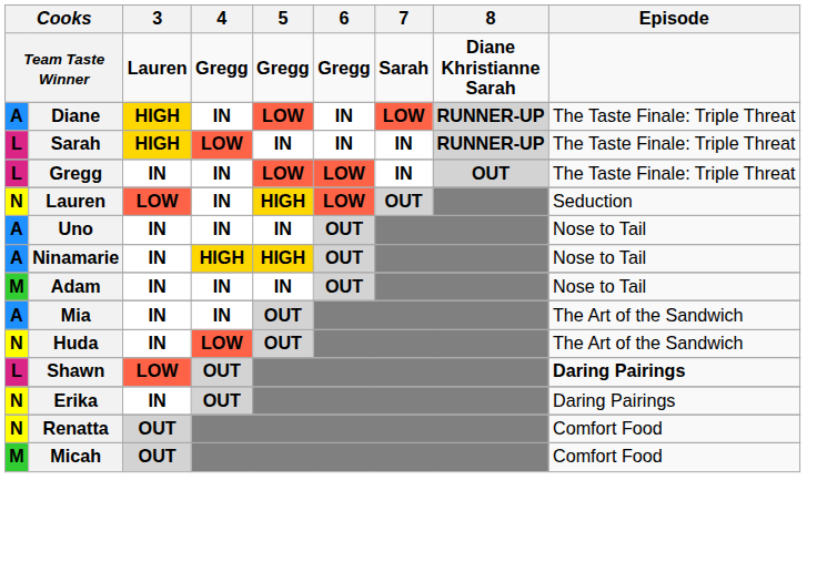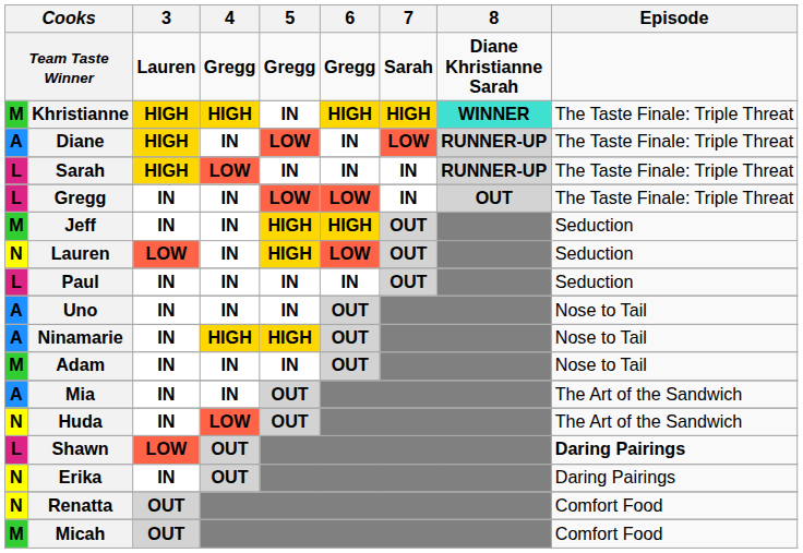 <table class="wikitable" style="text-align: center;">
 <tr>
 </tr>
 <tr>
 <th colspan=2><strong><em>Cooks</em></strong></th>
 <th>3</th>
 <th>4</th>
 <th>5</th>
 <th>6</th>
 <th>7</th>
 <th>8</th>
 <th>Episode</th>
 </tr>
 <tr>
 <th colspan=2><small><strong><em>Team Taste <br>Winner</em></strong></small></th>
 <td><strong>Lauren</strong></td>
 <td><strong>Gregg</strong></td>
 <td><strong>Gregg</strong></td>
 <td><strong>Gregg</strong></td>
 <td><strong>Sarah</strong></td>
 <td><strong>Diane<br>Khristianne<br>Sarah</strong></td>
 <td style="text-align:left"></td>
 </tr>
 <tr>
+</tr>
+<tr>
+<th style="background:limegreen;">M</th>
+<th>Khristianne</th>
+<td style="background:gold;"><strong>HIGH</strong></td>
+<td style="background:gold;"><strong>HIGH</strong></td>
+<td style="background:white;"><strong>IN</strong></td>
+<td style="background:gold;"><strong>HIGH</strong></td>
+<td style="background:gold;"><strong>HIGH</strong></td>
+<td style="background:turquoise;"><strong>WINNER</strong></td>
+<td style="text-align:left">The Taste Finale: Triple Threat</td>
 </tr>
 <tr>
 </tr>
 <tr>
 <th style="background:dodgerblue;">A</th>
 <th>Diane</th>
 <td style="background:gold;"><strong>HIGH</strong></td>
 <td style="background:white;"><strong>IN</strong></td>
 <td style="background:tomato;"><strong>LOW</strong></td>
 <td style="background:white;"><strong>IN</strong></td>
 <td style="background:tomato;"><strong>LOW</strong></td>
 <td style="background:lightgray;"><strong>RUNNER-UP</strong></td>
 <td style="text-align:left">The Taste Finale: Triple Threat</td>
 </tr>
 <tr>
 </tr>
 <tr>
 <th style="background:#db2586;">L</th>
 <th>Sarah</th>
 <td style="background:gold;"><strong>HIGH</strong></td>
 <td style="background:tomato;"><strong>LOW</strong></td>
 <td style="background:white;"><strong>IN</strong></td>
 <td style="background:white;"><strong>IN</strong></td>
 <td style="background:white;"><strong>IN</strong></td>
 <td style="background:lightgray;"><strong>RUNNER-UP</strong></td>
 <td style="text-align:left">The Taste Finale: Triple Threat</td>
 </tr>
 <tr>
 </tr>
 <tr>
 <th style="background:#db2586;">L</th>
 <th>Gregg</th>
 <td style="background:white;"><strong>IN</strong></td>
 <td style="background:white;"><strong>IN</strong></td>
 <td style="background:tomato;"><strong>LOW</strong></td>
 <td style="background:tomato;"><strong>LOW</strong></td>
 <td style="background:white;"><strong>IN</strong></td>
 <td style="background:lightgray;"><strong>OUT</strong></td>
 <td style="text-align:left">The Taste Finale: Triple Threat</td>
 </tr>
 <tr>
 </tr>
 <tr>
+<th style="background:limegreen;">M</th>
+<th>Jeff</th>
+<td style="background:white;"><strong>IN</strong></td>
+<td style="background:white;"><strong>IN</strong></td>
+<td style="background:gold;"><strong>HIGH</strong></td>
+<td style="background:gold;"><strong>HIGH</strong></td>
+<td style="background:lightgray;"><strong>OUT</strong></td>
+<td style="background:gray;" colspan="1"></td>
+<td style="text-align:left">Seduction</td>
+</tr>
+<tr>
 <th style="background:yellow;">N</th>
 <th>Lauren</th>
 <td style="background:tomato;"><strong>LOW</strong></td>
 <td style="background:white;"><strong>IN</strong></td>
 <td style="background:gold;"><strong>HIGH</strong></td>
 <td style="background:tomato;"><strong>LOW</strong></td>
 <td style="background:lightgray;"><strong>OUT</strong></td>
 <td style="background:gray;" colspan="1"></td>
 <td style="text-align:left">Seduction</td>
 </tr>
 <tr>
+</tr>
+<tr>
+<th style="background:#db2586;">L</th>
+<th>Paul</th>
+<td style="background:white;"><strong>IN</strong></td>
+<td style="background:white;"><strong>IN</strong></td>
+<td style="background:white;"><strong>IN</strong></td>
+<td style="background:white;"><strong>IN</strong></td>
+<td style="background:lightgray;"><strong>OUT</strong></td>
+<td style="background:gray;" colspan="1"></td>
+<td style="text-align:left">Seduction</td>
 </tr>
 <tr>
 </tr>
 <tr>
 <th style="background:dodgerblue;">A</th>
 <th>Uno</th>
 <td style="background:white;"><strong>IN</strong></td>
 <td style="background:white;"><strong>IN</strong></td>
 <td style="background:white;"><strong>IN</strong></td>
 <td style="background:lightgray;"><strong>OUT</strong></td>
 <td style="background:gray;" colspan="2"></td>
 <td style="text-align:left">Nose to Tail</td>
 </tr>
 <tr>
 </tr>
 <tr>
 <th style="background:dodgerblue;">A</th>
 <th>Ninamarie</th>
 <td style="background:white;"><strong>IN</strong></td>
 <td style="background:gold;"><strong>HIGH</strong></td>
 <td style="background:gold;"><strong>HIGH</strong></td>
 <td style="background:lightgray;"><strong>OUT</strong></td>
 <td style="background:gray;" colspan="2"></td>
 <td style="text-align:left">Nose to Tail</td>
 </tr>
 <tr>
 </tr>
 <tr>
 <th style="background:limegreen;">M</th>
 <th>Adam</th>
 <td style="background:white;"><strong>IN</strong></td>
 <td style="background:white;"><strong>IN</strong></td>
 <td style="background:white;"><strong>IN</strong></td>
 <td style="background:lightgray;"><strong>OUT</strong></td>
 <td style="background:gray;" colspan="2"></td>
 <td style="text-align:left">Nose to Tail</td>
 </tr>
 <tr>
 </tr>
 <tr>
 <th style="background:dodgerblue;">A</th>
 <th>Mia</th>
 <td style="background:white;"><strong>IN</strong></td>
 <td style="background:white;"><strong>IN</strong></td>
 <td style="background:lightgray;"><strong>OUT</strong></td>
 <td style="background:gray;" colspan="3"></td>
 <td style="text-align:left">The Art of the Sandwich</td>
 </tr>
 <tr>
 </tr>
 <tr>
 <th style="background:yellow;">N</th>
 <th>Huda</th>
 <td style="background:white;"><strong>IN</strong></td>
 <td style="background:tomato;"><strong>LOW</strong></td>
 <td style="background:lightgray;"><strong>OUT</strong></td>
 <td style="background:gray;" colspan="3"></td>
 <td style="text-align:left">The Art of the Sandwich</td>
 </tr>
 <tr>
 </tr>
 <tr>
 <th style="background:#db2586;">L</th>
 <th>Shawn</th>
 <td style="background:tomato;"><strong>LOW</strong></td>
 <td style="background:lightgrey;"><strong>OUT</strong></td>
 <td style="background:gray;" colspan="4"></td>
 <td style="text-align:left"><strong>Daring Pairings</strong></td>
 </tr>
 <tr>
 </tr>
 <tr>
 <th style="background:yellow;">N</th>
 <th>Erika</th>
 <td style="background:white;"><strong>IN</strong></td>
 <td style="background:lightgrey;"><strong>OUT</strong></td>
 <td style="background:gray;" colspan="4"></td>
 <td style="text-align:left">Daring Pairings</td>
 </tr>
 <tr>
 </tr>
 <tr>
 <th style="background:yellow;">N</th>
 <th>Renatta</th>
 <td style="background:lightgrey;"><strong>OUT</strong></td>
 <td style="background:gray;" colspan="5"></td>
 <td style="text-align:left">Comfort Food</td>
 </tr>
 <tr>
 </tr>
 <tr>
 <th style="background:limegreen;">M</th>
 <th>Micah</th>
 <td style="background:lightgrey;"><strong>OUT</strong></td>
 <td style="background:gray;" colspan="5"></td>
 <td style="text-align:left">Comfort Food</td>
 </tr>
 </table>
